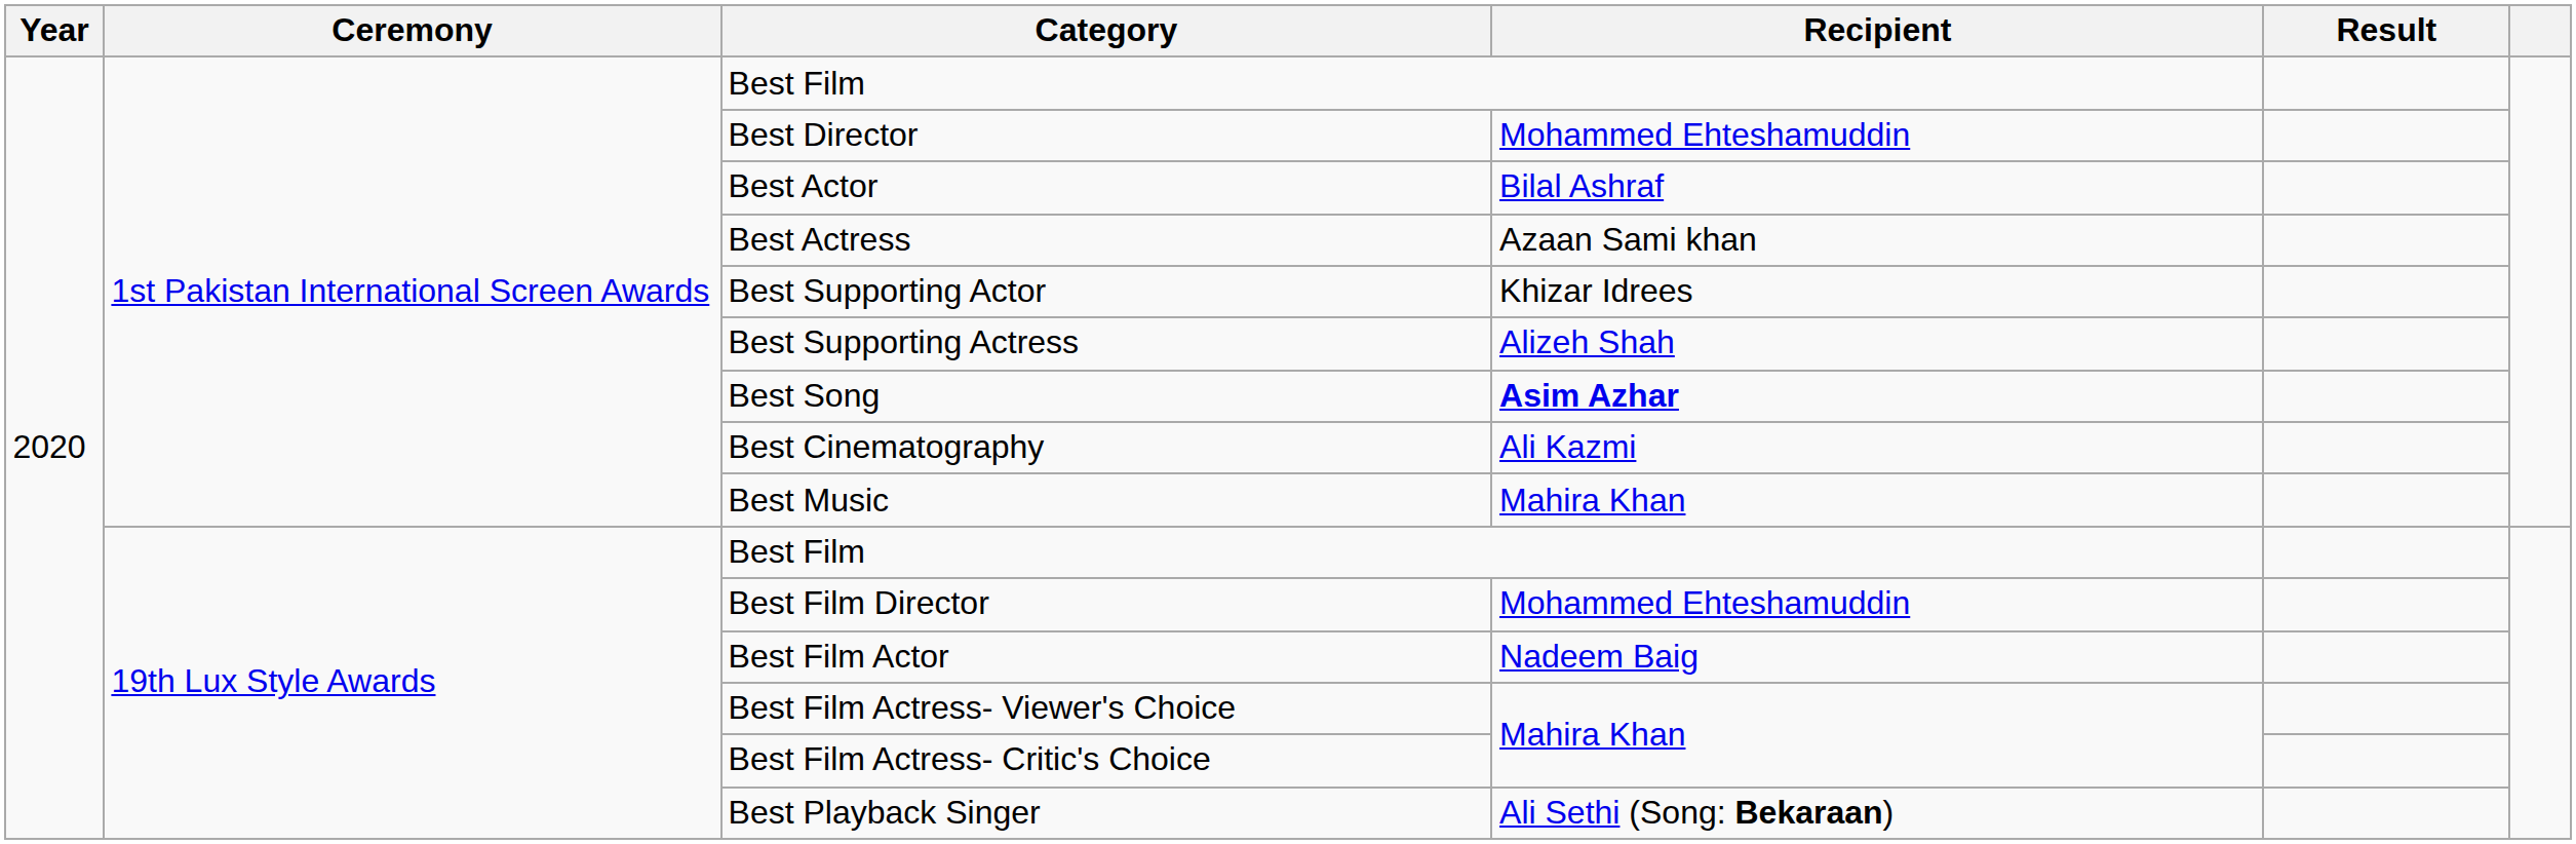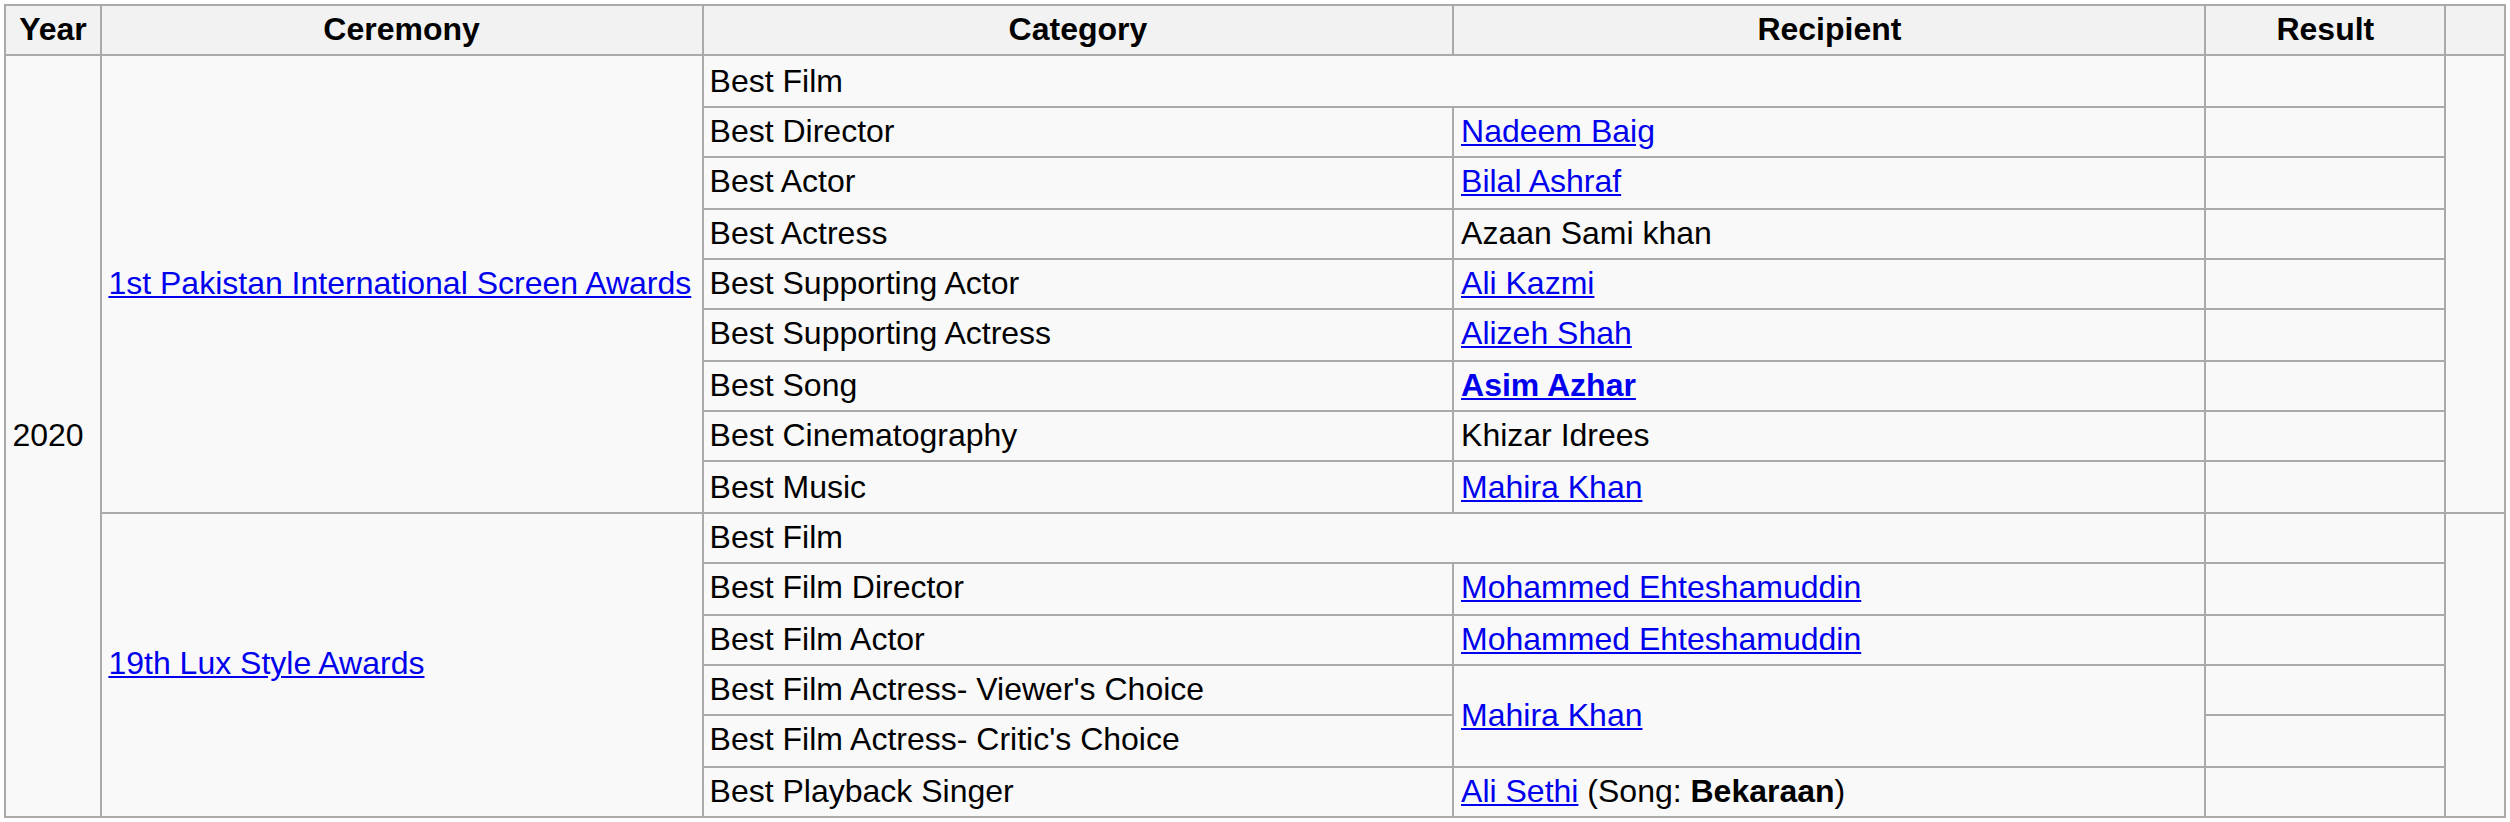 <table class="wikitable" style="width:99%;"  >
 <tr>
 <th width="2%" scope="col">Year</th>
 <th width="20%" scope="col">Ceremony</th>
 <th width="25%" scope="col">Category</th>
 <th width="25%" scope="col">Recipient</th>
 <th width="8%" scope="col">Result</th>
 <th width="2%" scope="col"></th>
 </tr>
 <tr>
 <td rowspan="16">2020</td>
 <td rowspan="9"><a href='#'>1st Pakistan International Screen Awards</a></td>
 <td colspan="2">Best Film</td>
 <td></td>
 <td rowspan="9"></td>
 </tr>
 <tr>
 <td>Best Director</td>
-<td><a href='#'>Mohammed Ehteshamuddin</a></td>
+<td><a href='#'>Nadeem Baig</a></td>
 <td></td>
 </tr>
 <tr>
 <td>Best Actor</td>
 <td><a href='#'>Bilal Ashraf</a></td>
 <td></td>
 </tr>
 <tr>
 <td>Best Actress</td>
 <td>Azaan Sami khan</td>
 <td></td>
 </tr>
 <tr>
 <td>Best Supporting Actor</td>
-<td>Khizar Idrees</td>
+<td><a href='#'>Ali Kazmi</a></td>
 <td></td>
 </tr>
 <tr>
 <td>Best Supporting Actress</td>
 <td><a href='#'>Alizeh Shah</a></td>
 <td></td>
 </tr>
 <tr>
 <td>Best Song</td>
 <td><strong><a href='#'>Asim Azhar</a></strong></td>
 <td></td>
 </tr>
 <tr>
 <td>Best Cinematography</td>
-<td><a href='#'>Ali Kazmi</a></td>
+<td>Khizar Idrees</td>
 <td></td>
 </tr>
 <tr>
 <td>Best Music</td>
 <td><a href='#'>Mahira Khan</a></td>
 <td></td>
 </tr>
 <tr>
 <td rowspan="7"><a href='#'>19th Lux Style Awards</a></td>
 <td colspan="2">Best Film</td>
 <td></td>
 <td rowspan='7'></td>
 </tr>
 <tr>
 <td>Best Film Director</td>
 <td><a href='#'>Mohammed Ehteshamuddin</a></td>
 <td></td>
 </tr>
 <tr>
 <td>Best Film Actor</td>
-<td><a href='#'>Nadeem Baig</a></td>
+<td><a href='#'>Mohammed Ehteshamuddin</a></td>
 <td></td>
 </tr>
 <tr>
 <td>Best Film Actress- Viewer's Choice</td>
 <td rowspan="2"><a href='#'>Mahira Khan</a></td>
 <td></td>
 </tr>
 <tr>
 <td>Best Film Actress- Critic's Choice</td>
 <td></td>
 </tr>
 <tr>
 <td>Best Playback Singer</td>
 <td><a href='#'>Ali Sethi</a> (Song: <strong>Bekaraan</strong>)</td>
 <td></td>
 </tr>
 </table>
